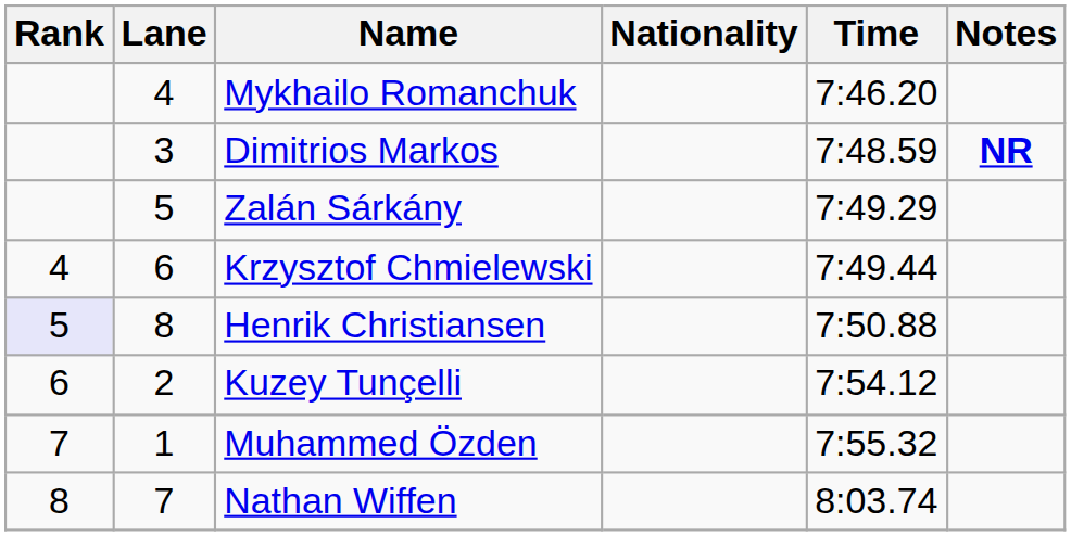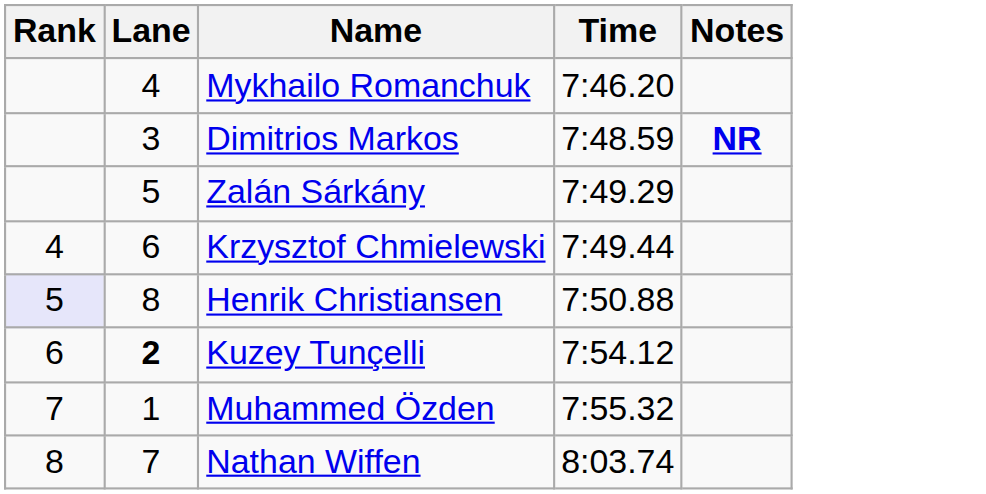 <table class="wikitable sortable" style="text-align:center">
 <tr>
 <th>Rank</th>
 <th>Lane</th>
 <th>Name</th>
-<th>Nationality</th>
 <th>Time</th>
 <th>Notes</th>
 </tr>
 <tr>
 <td></td>
 <td>4</td>
 <td align=left><a href='#'>Mykhailo Romanchuk</a></td>
-<td align=left></td>
 <td>7:46.20</td>
 <td></td>
 </tr>
 <tr>
 <td></td>
 <td>3</td>
 <td align=left><a href='#'>Dimitrios Markos</a></td>
-<td align=left></td>
 <td>7:48.59</td>
 <td><strong><a href='#'>NR</a></strong></td>
 </tr>
 <tr>
 <td></td>
 <td>5</td>
 <td align=left><a href='#'>Zalán Sárkány</a></td>
-<td align=left></td>
 <td>7:49.29</td>
 <td></td>
 </tr>
 <tr>
 <td>4</td>
 <td>6</td>
 <td align=left><a href='#'>Krzysztof Chmielewski</a></td>
-<td align=left></td>
 <td>7:49.44</td>
 <td></td>
 </tr>
 <tr>
 <td style="background: lavender;">5</td>
 <td>8</td>
 <td align=left><a href='#'>Henrik Christiansen</a></td>
-<td align=left></td>
 <td>7:50.88</td>
 <td></td>
 </tr>
 <tr>
 <td>6</td>
-<td>2</td>
+<td><strong>2</strong></td>
 <td align=left><a href='#'>Kuzey Tunçelli</a></td>
-<td align=left></td>
 <td>7:54.12</td>
 <td></td>
 </tr>
 <tr>
 <td>7</td>
 <td>1</td>
 <td align=left><a href='#'>Muhammed Özden</a></td>
-<td align=left></td>
 <td>7:55.32</td>
 <td></td>
 </tr>
 <tr>
 <td>8</td>
 <td>7</td>
 <td align=left><a href='#'>Nathan Wiffen</a></td>
-<td align=left></td>
 <td>8:03.74</td>
 <td></td>
 </tr>
 </table>
